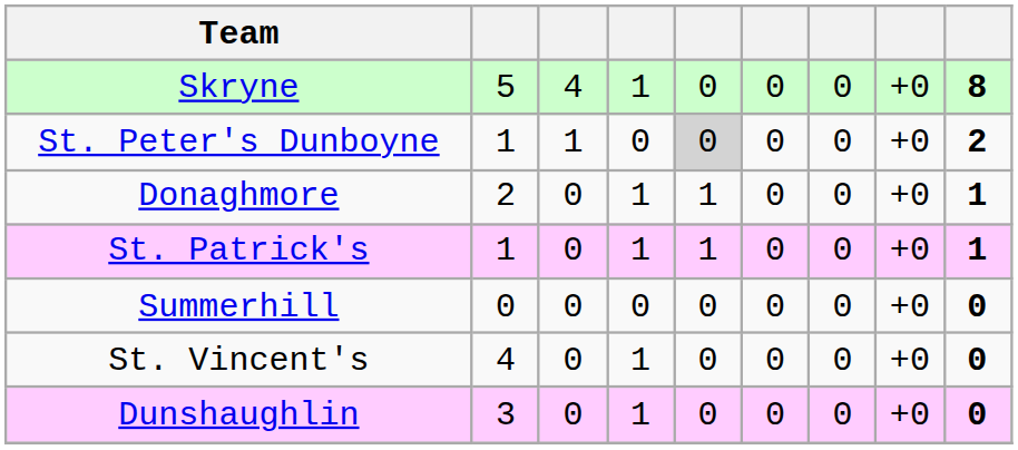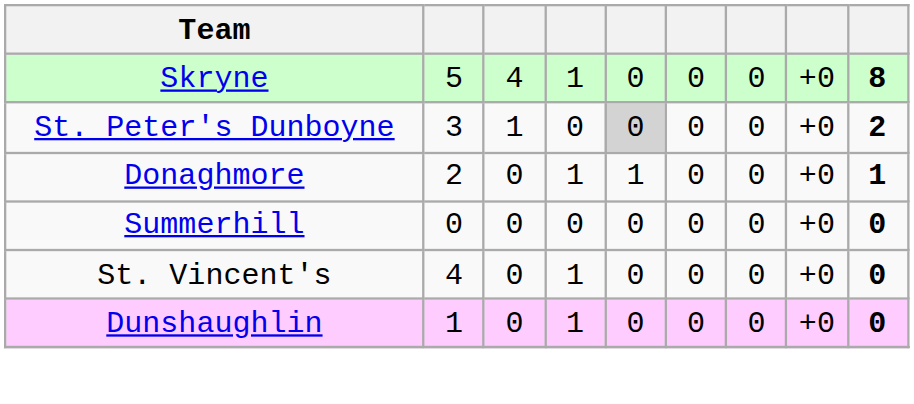 <table class="wikitable" style="text-align:center">
 <tr>
 <th style="width:175px;">Team</th>
 <th width="20"></th>
 <th width="20"></th>
 <th width="20"></th>
 <th width="20"></th>
 <th width="20"></th>
 <th width="20"></th>
 <th width="20"></th>
 <th width="20"></th>
 </tr>
 <tr style="background:#cfc;">
 <td><a href='#'>Skryne</a></td>
 <td>5</td>
 <td>4</td>
 <td>1</td>
 <td>0</td>
 <td>0</td>
 <td>0</td>
 <td>+0</td>
 <td><strong>8</strong></td>
 </tr>
 <tr>
 <td><a href='#'>St. Peter's Dunboyne</a></td>
-<td>1</td>
+<td>3</td>
 <td>1</td>
 <td>0</td>
 <td style="background: lightgrey;">0</td>
 <td>0</td>
 <td>0</td>
 <td>+0</td>
 <td><strong>2</strong></td>
 </tr>
 <tr>
 <td><a href='#'>Donaghmore</a></td>
 <td>2</td>
-<td>0</td>
-<td>1</td>
-<td>1</td>
-<td>0</td>
-<td>0</td>
-<td>+0</td>
-<td><strong>1</strong></td>
-</tr>
-<tr style="background:#fcf;">
-<td><a href='#'>St. Patrick's</a></td>
-<td>1</td>
 <td>0</td>
 <td>1</td>
 <td>1</td>
 <td>0</td>
 <td>0</td>
 <td>+0</td>
 <td><strong>1</strong></td>
 </tr>
 <tr>
 <td><a href='#'>Summerhill</a></td>
 <td>0</td>
 <td>0</td>
 <td>0</td>
 <td>0</td>
 <td>0</td>
 <td>0</td>
 <td>+0</td>
 <td><strong>0</strong></td>
 </tr>
 <tr>
 <td>St. Vincent's</td>
 <td>4</td>
 <td>0</td>
 <td>1</td>
 <td>0</td>
 <td>0</td>
 <td>0</td>
 <td>+0</td>
 <td><strong>0</strong></td>
 </tr>
 <tr style="background:#fcf;">
 <td><a href='#'>Dunshaughlin</a></td>
-<td>3</td>
+<td>1</td>
 <td>0</td>
 <td>1</td>
 <td>0</td>
 <td>0</td>
 <td>0</td>
 <td>+0</td>
 <td><strong>0</strong></td>
 </tr>
 <tr>
 </tr>
 </table>
